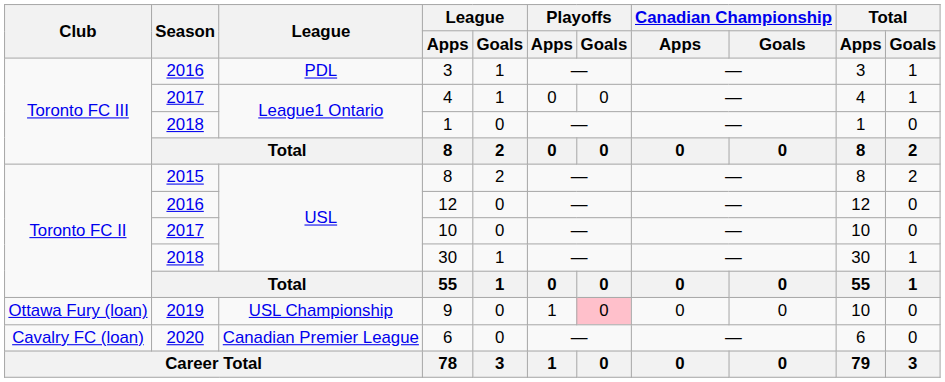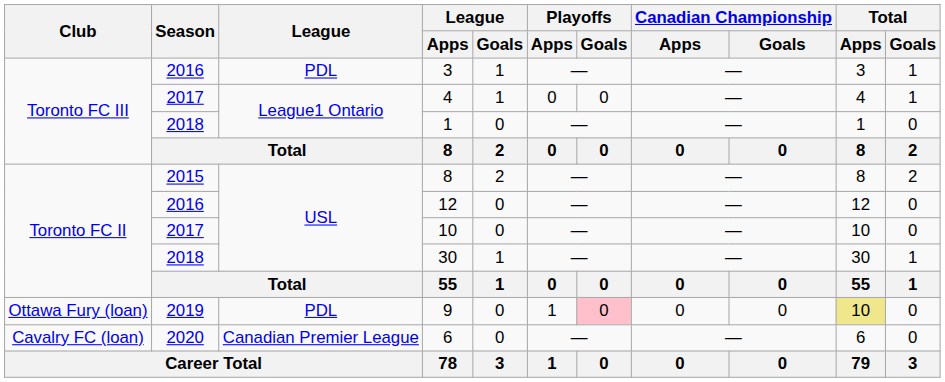 <table class="wikitable" style="text-align: center;">
 <tr>
 <th rowspan="2">Club</th>
 <th rowspan="2">Season</th>
 <th rowspan="2">League</th>
 <th colspan="2">League</th>
 <th colspan="2">Playoffs</th>
 <th colspan="2"><a href='#'>Canadian Championship</a></th>
 <th colspan="2">Total</th>
 </tr>
 <tr>
 <th>Apps</th>
 <th>Goals</th>
 <th>Apps</th>
 <th>Goals</th>
 <th>Apps</th>
 <th>Goals</th>
 <th>Apps</th>
 <th>Goals</th>
 </tr>
 <tr>
 <td rowspan="4"><a href='#'>Toronto FC III</a></td>
 <td><a href='#'>2016</a></td>
 <td><a href='#'>PDL</a></td>
 <td>3</td>
 <td>1</td>
 <td colspan="2">—</td>
 <td colspan="2">—</td>
 <td>3</td>
 <td>1</td>
 </tr>
 <tr>
 <td><a href='#'>2017</a></td>
 <td rowspan="2"><a href='#'>League1 Ontario</a></td>
 <td>4</td>
 <td>1</td>
 <td>0</td>
 <td>0</td>
 <td colspan="2">—</td>
 <td>4</td>
 <td>1</td>
 </tr>
 <tr>
 <td><a href='#'>2018</a></td>
 <td>1</td>
 <td>0</td>
 <td colspan="2">—</td>
 <td colspan="2">—</td>
 <td>1</td>
 <td>0</td>
 </tr>
 <tr>
 <th colspan="2">Total</th>
 <th>8</th>
 <th>2</th>
 <th>0</th>
 <th>0</th>
 <th>0</th>
 <th>0</th>
 <th>8</th>
 <th>2</th>
 </tr>
 <tr>
 <td rowspan="5"><a href='#'>Toronto FC II</a></td>
 <td><a href='#'>2015</a></td>
 <td rowspan="4"><a href='#'>USL</a></td>
 <td>8</td>
 <td>2</td>
 <td colspan="2">—</td>
 <td colspan="2">—</td>
 <td>8</td>
 <td>2</td>
 </tr>
 <tr>
 <td><a href='#'>2016</a></td>
 <td>12</td>
 <td>0</td>
 <td colspan="2">—</td>
 <td colspan="2">—</td>
 <td>12</td>
 <td>0</td>
 </tr>
 <tr>
 <td><a href='#'>2017</a></td>
 <td>10</td>
 <td>0</td>
 <td colspan="2">—</td>
 <td colspan="2">—</td>
 <td>10</td>
 <td>0</td>
 </tr>
 <tr>
 <td><a href='#'>2018</a></td>
 <td>30</td>
 <td>1</td>
 <td colspan="2">—</td>
 <td colspan="2">—</td>
 <td>30</td>
 <td>1</td>
 </tr>
 <tr>
 <th colspan="2">Total</th>
 <th>55</th>
 <th>1</th>
 <th>0</th>
 <th>0</th>
 <th>0</th>
 <th>0</th>
 <th>55</th>
 <th>1</th>
 </tr>
 <tr>
 <td><a href='#'>Ottawa Fury (loan)</a></td>
 <td><a href='#'>2019</a></td>
-<td><a href='#'>USL Championship</a></td>
+<td><a href='#'>PDL</a></td>
 <td>9</td>
 <td>0</td>
 <td>1</td>
 <td style="background: pink;">0</td>
 <td>0</td>
 <td>0</td>
-<td>10</td>
+<td style="background: khaki;">10</td>
 <td>0</td>
 </tr>
 <tr>
 <td><a href='#'>Cavalry FC (loan)</a></td>
 <td><a href='#'>2020</a></td>
 <td><a href='#'>Canadian Premier League</a></td>
 <td>6</td>
 <td>0</td>
 <td colspan="2">—</td>
 <td colspan="2">—</td>
 <td>6</td>
 <td>0</td>
 </tr>
 <tr>
 <th colspan="3">Career Total</th>
 <th>78</th>
 <th>3</th>
 <th>1</th>
 <th>0</th>
 <th>0</th>
 <th>0</th>
 <th>79</th>
 <th>3</th>
 </tr>
 </table>
